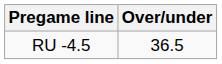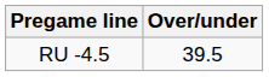 <table class="wikitable">
 <tr align="center">
 <th style=>Pregame line</th>
 <th style=>Over/under</th>
 </tr>
 <tr align="center">
 <td>RU -4.5</td>
-<td>36.5</td>
+<td>39.5</td>
 </tr>
 </table>
